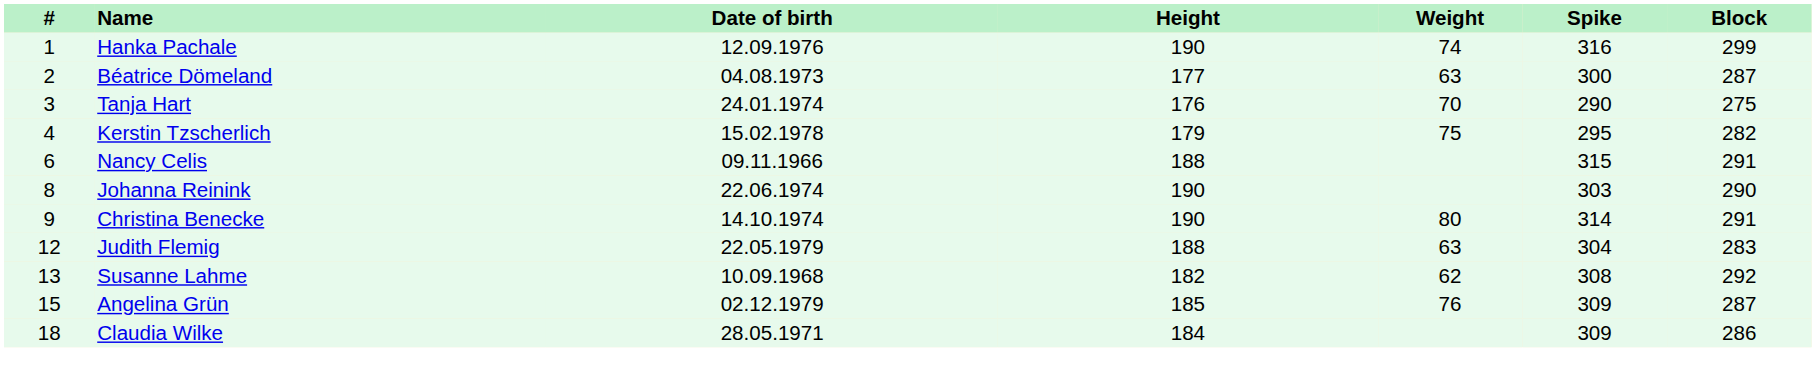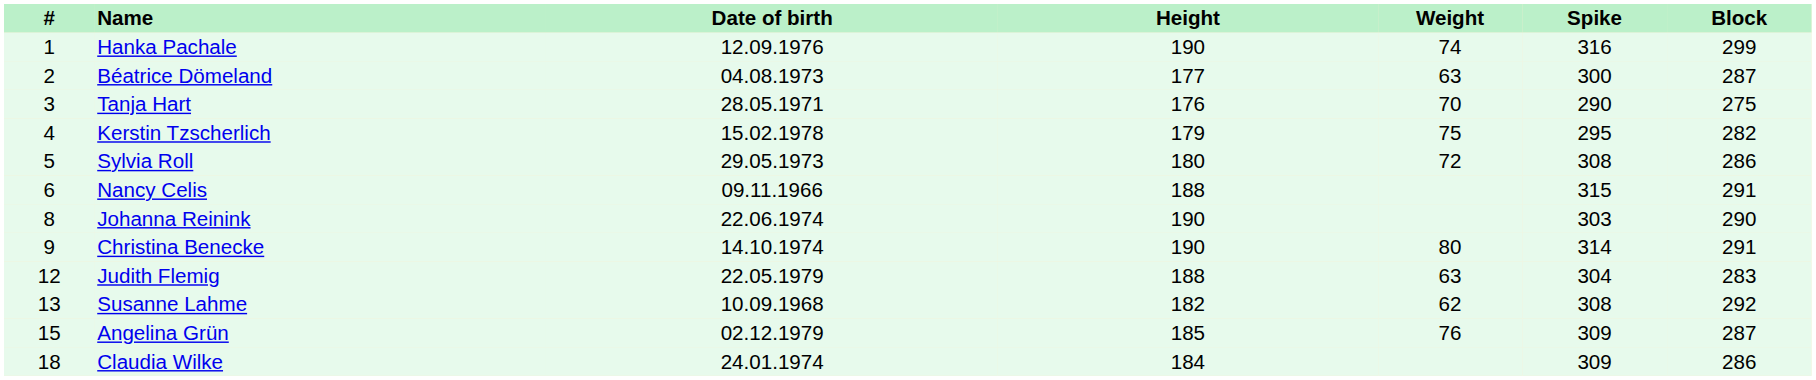 <table border=0 cellpadding=2 cellspacing=0  |- bgcolor=#FFECCE style="text-align:center; font-size:90%;" width=100%>
 <tr bgcolor=#BBF0C9>
 <th width=5%>#</th>
 <th width=25% align=left>Name</th>
 <th width=25%>Date of birth</th>
 <th width=21%>Height</th>
 <th width=8%>Weight</th>
 <th width=8%>Spike</th>
 <th width=8%>Block</th>
 </tr>
 <tr bgcolor=#E7FAEC>
 <td>1</td>
 <td align=left><a href='#'>Hanka Pachale</a></td>
 <td>12.09.1976</td>
 <td>190</td>
 <td>74</td>
 <td>316</td>
 <td>299</td>
 </tr>
 <tr bgcolor=#E7FAEC>
 <td>2</td>
 <td align=left><a href='#'>Béatrice Dömeland</a></td>
 <td>04.08.1973</td>
 <td>177</td>
 <td>63</td>
 <td>300</td>
 <td>287</td>
 </tr>
 <tr bgcolor=#E7FAEC>
 <td>3</td>
 <td align=left><a href='#'>Tanja Hart</a></td>
-<td>24.01.1974</td>
+<td>28.05.1971</td>
 <td>176</td>
 <td>70</td>
 <td>290</td>
 <td>275</td>
 </tr>
 <tr bgcolor=#E7FAEC>
 <td>4</td>
 <td align=left><a href='#'>Kerstin Tzscherlich</a></td>
 <td>15.02.1978</td>
 <td>179</td>
 <td>75</td>
 <td>295</td>
 <td>282</td>
+</tr>
+<tr bgcolor=#E7FAEC>
+<td>5</td>
+<td align=left><a href='#'>Sylvia Roll</a></td>
+<td>29.05.1973</td>
+<td>180</td>
+<td>72</td>
+<td>308</td>
+<td>286</td>
 </tr>
 <tr bgcolor=#E7FAEC>
 <td>6</td>
 <td align=left><a href='#'>Nancy Celis</a></td>
 <td>09.11.1966</td>
 <td>188</td>
 <td></td>
 <td>315</td>
 <td>291</td>
 </tr>
 <tr bgcolor=#E7FAEC>
 <td>8</td>
 <td align=left><a href='#'>Johanna Reinink</a></td>
 <td>22.06.1974</td>
 <td>190</td>
 <td></td>
 <td>303</td>
 <td>290</td>
 </tr>
 <tr bgcolor=#E7FAEC>
 <td>9</td>
 <td align=left><a href='#'>Christina Benecke</a></td>
 <td>14.10.1974</td>
 <td>190</td>
 <td>80</td>
 <td>314</td>
 <td>291</td>
 </tr>
 <tr bgcolor=#E7FAEC>
 <td>12</td>
 <td align=left><a href='#'>Judith Flemig</a></td>
 <td>22.05.1979</td>
 <td>188</td>
 <td>63</td>
 <td>304</td>
 <td>283</td>
 </tr>
 <tr bgcolor=#E7FAEC>
 <td>13</td>
 <td align=left><a href='#'>Susanne Lahme</a></td>
 <td>10.09.1968</td>
 <td>182</td>
 <td>62</td>
 <td>308</td>
 <td>292</td>
 </tr>
 <tr bgcolor=#E7FAEC>
 <td>15</td>
 <td align=left><a href='#'>Angelina Grün</a></td>
 <td>02.12.1979</td>
 <td>185</td>
 <td>76</td>
 <td>309</td>
 <td>287</td>
 </tr>
 <tr bgcolor=#E7FAEC>
 <td>18</td>
 <td align=left><a href='#'>Claudia Wilke</a></td>
-<td>28.05.1971</td>
+<td>24.01.1974</td>
 <td>184</td>
 <td></td>
 <td>309</td>
 <td>286</td>
 </tr>
 </table>
